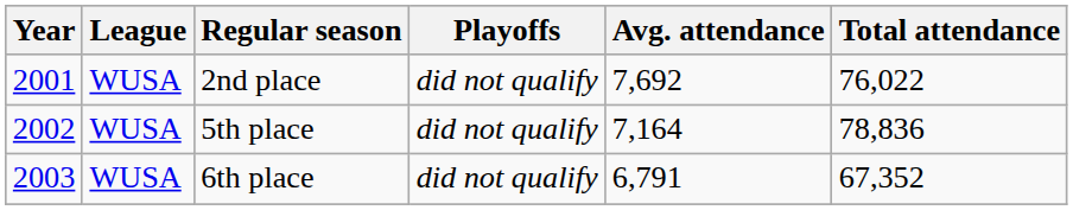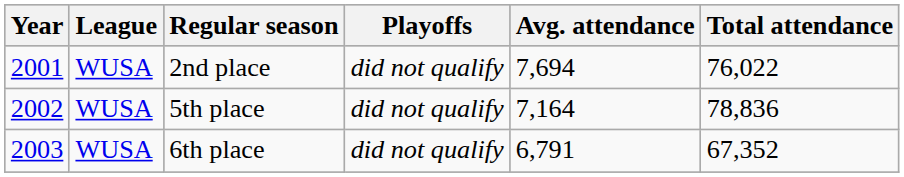 <table class="wikitable">
 <tr>
 <th>Year</th>
 <th>League</th>
 <th>Regular season</th>
 <th>Playoffs</th>
 <th>Avg. attendance</th>
 <th>Total attendance</th>
 </tr>
 <tr>
 <td><a href='#'>2001</a></td>
 <td><a href='#'>WUSA</a></td>
 <td>2nd place</td>
 <td><em>did not qualify</em></td>
-<td>7,692</td>
+<td>7,694</td>
 <td>76,022</td>
 </tr>
 <tr>
 <td><a href='#'>2002</a></td>
 <td><a href='#'>WUSA</a></td>
 <td>5th place</td>
 <td><em>did not qualify</em></td>
 <td>7,164</td>
 <td>78,836</td>
 </tr>
 <tr>
 <td><a href='#'>2003</a></td>
 <td><a href='#'>WUSA</a></td>
 <td>6th place</td>
 <td><em>did not qualify</em></td>
 <td>6,791</td>
 <td>67,352</td>
 </tr>
 </table>
